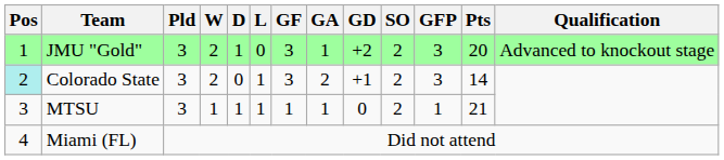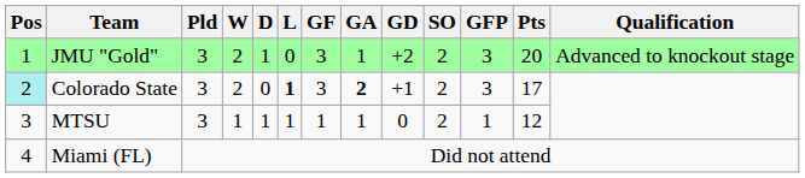 <table class="wikitable" style="text-align:center">
 <tr>
 <th>Pos</th>
 <th>Team</th>
 <th>Pld</th>
 <th>W</th>
 <th>D</th>
 <th>L</th>
 <th>GF</th>
 <th>GA</th>
 <th>GD</th>
 <th>SO</th>
 <th>GFP</th>
 <th>Pts</th>
 <th>Qualification</th>
 </tr>
 <tr bgcolor="#9eff9e">
 <td>1</td>
 <td style="text-align:left">JMU "Gold"</td>
 <td>3</td>
 <td>2</td>
 <td>1</td>
 <td>0</td>
 <td>3</td>
 <td>1</td>
 <td>+2</td>
 <td>2</td>
 <td>3</td>
 <td>20</td>
 <td>Advanced to knockout stage</td>
 </tr>
 <tr>
 <td style="background: paleturquoise;">2</td>
 <td style="text-align:left">Colorado State</td>
 <td>3</td>
 <td>2</td>
 <td>0</td>
-<td>1</td>
+<td><strong>1</strong></td>
 <td>3</td>
-<td>2</td>
+<td><strong>2</strong></td>
 <td>+1</td>
 <td>2</td>
 <td>3</td>
-<td>14</td>
+<td>17</td>
 <td rowspan="2"></td>
 </tr>
 <tr>
 <td>3</td>
 <td style="text-align:left">MTSU</td>
 <td>3</td>
 <td>1</td>
 <td>1</td>
 <td>1</td>
 <td>1</td>
 <td>1</td>
 <td>0</td>
 <td>2</td>
 <td>1</td>
-<td>21</td>
+<td>12</td>
 </tr>
 <tr>
 <td>4</td>
 <td style="text-align:left">Miami (FL)</td>
 <td colspan="11">Did not attend</td>
 </tr>
 </table>
